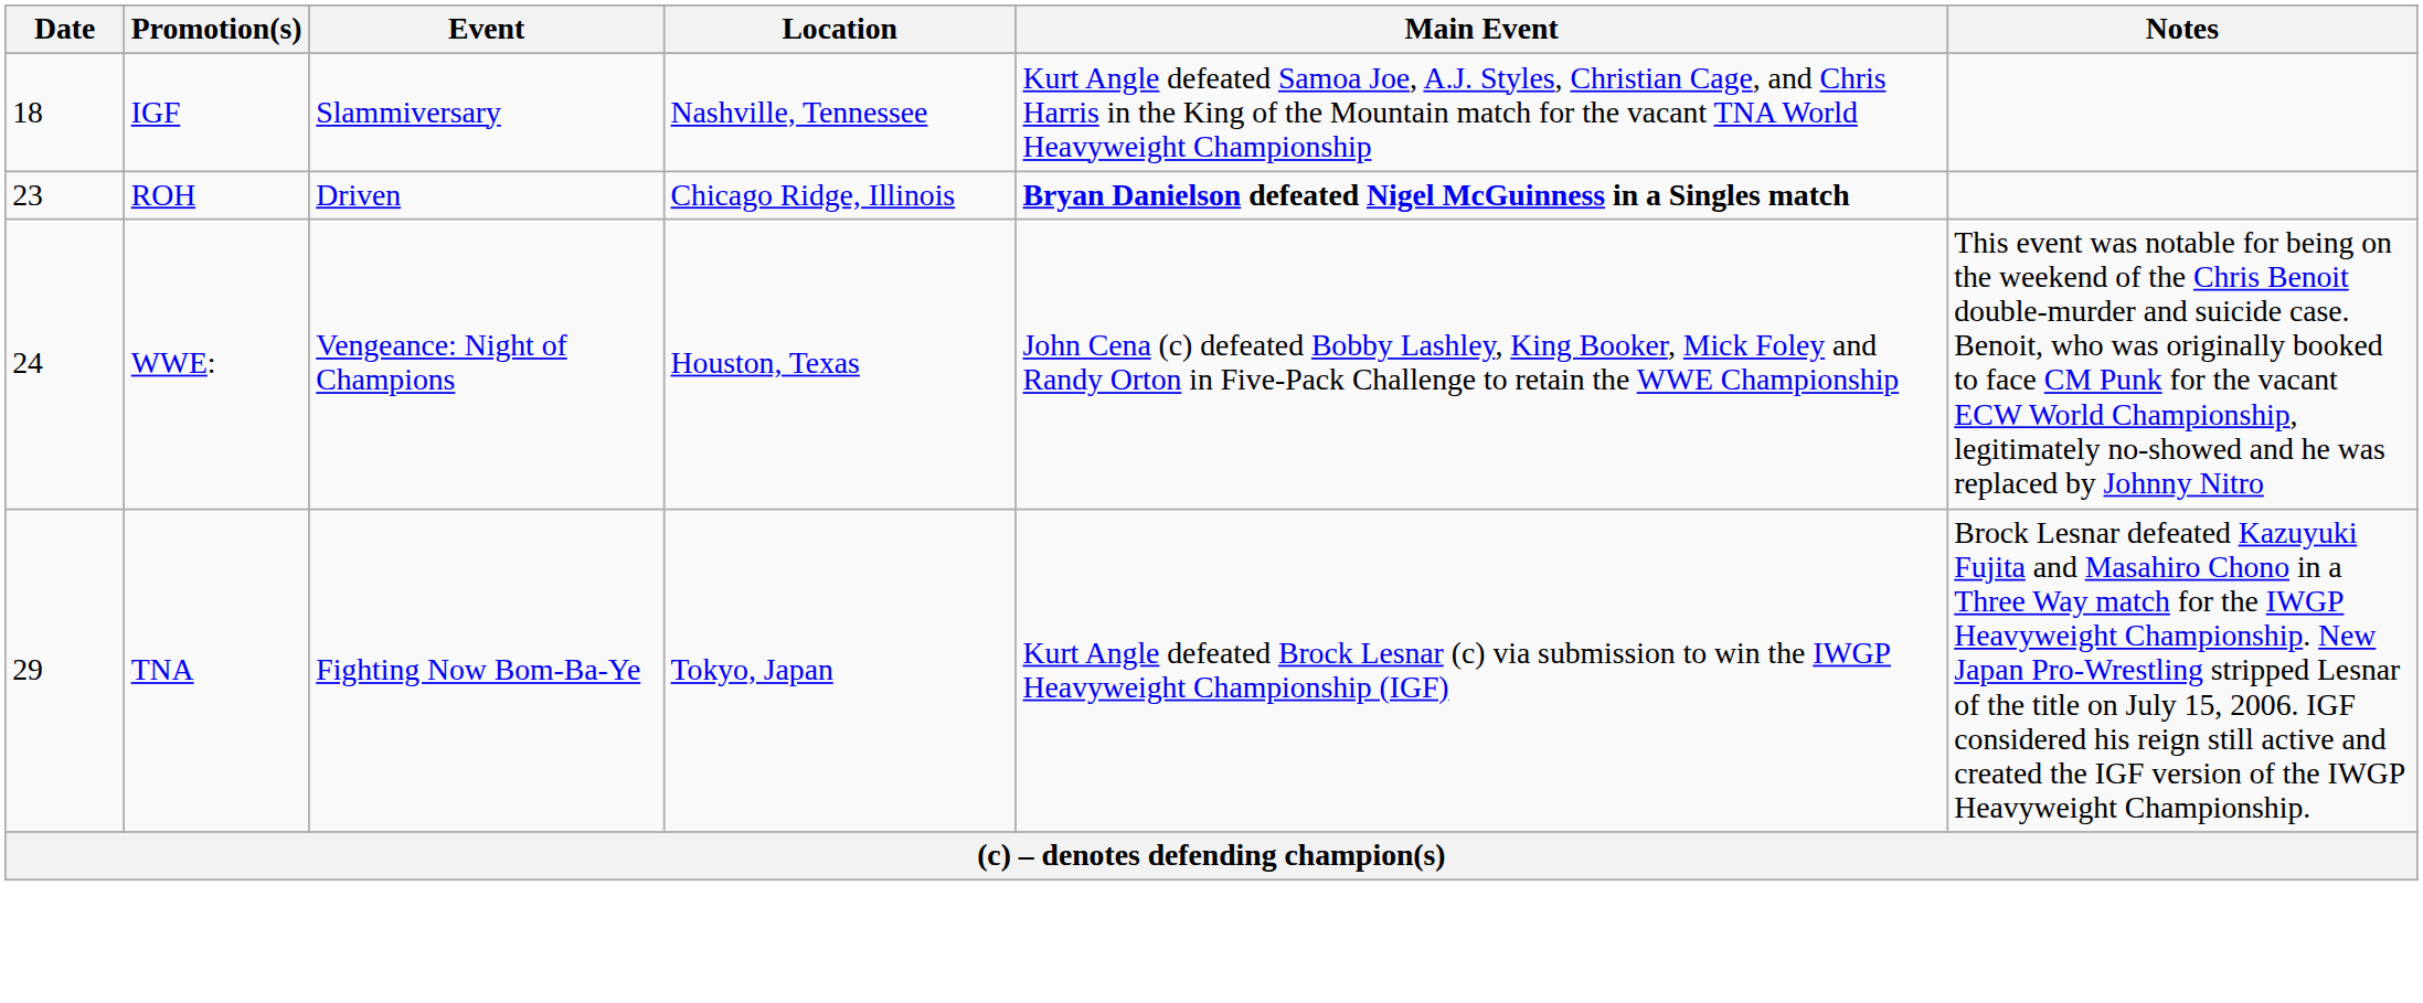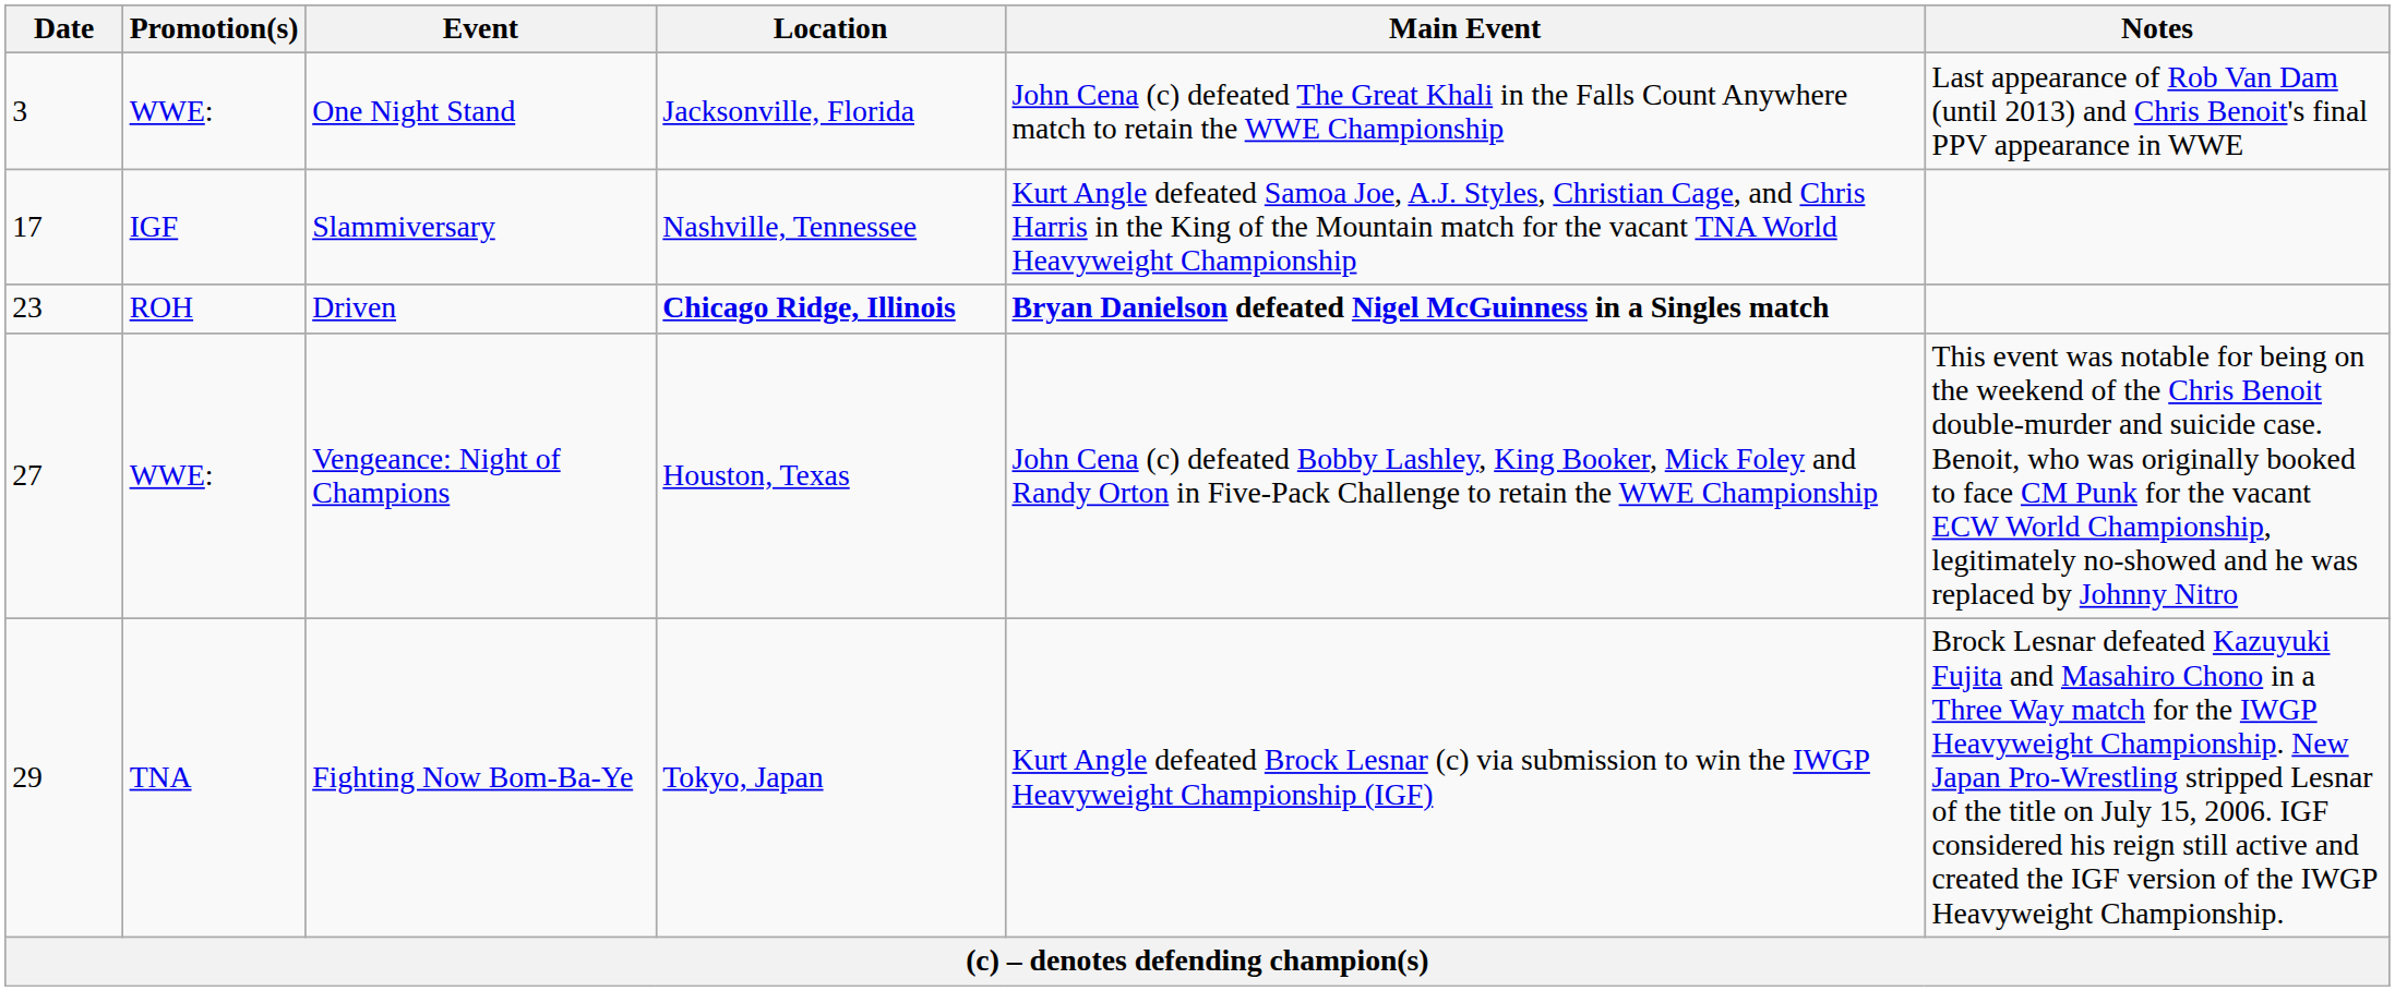 <table class="wikitable" style="width:100%;">
 <tr>
 <th width=5%>Date</th>
 <th width=5%>Promotion(s)</th>
 <th width=15%>Event</th>
 <th width=15%>Location</th>
 <th width=40%>Main Event</th>
 <th width=20%>Notes</th>
 </tr>
 <tr>
-<td>18</td>
+<td>3</td>
+<td><a href='#'>WWE</a>:<br></td>
+<td><a href='#'>One Night Stand</a></td>
+<td><a href='#'>Jacksonville, Florida</a></td>
+<td><a href='#'>John Cena</a> (c) defeated <a href='#'>The Great Khali</a> in the Falls Count Anywhere match to retain the <a href='#'>WWE Championship</a></td>
+<td>Last appearance of <a href='#'>Rob Van Dam</a> (until 2013) and <a href='#'>Chris Benoit</a>'s final PPV appearance in WWE</td>
+</tr>
+<tr>
+<td>17</td>
 <td><a href='#'>IGF</a></td>
 <td><a href='#'>Slammiversary</a></td>
 <td><a href='#'>Nashville, Tennessee</a></td>
 <td><a href='#'>Kurt Angle</a> defeated <a href='#'>Samoa Joe</a>, <a href='#'>A.J. Styles</a>, <a href='#'>Christian Cage</a>, and <a href='#'>Chris Harris</a> in the King of the Mountain match for the vacant <a href='#'>TNA World Heavyweight Championship</a></td>
 <td></td>
 </tr>
 <tr>
 <td>23</td>
 <td><a href='#'>ROH</a></td>
 <td><a href='#'>Driven</a></td>
-<td><a href='#'>Chicago Ridge, Illinois</a></td>
+<td><strong><a href='#'>Chicago Ridge, Illinois</a></strong></td>
 <td><strong><a href='#'>Bryan Danielson</a> defeated <a href='#'>Nigel McGuinness</a> in a Singles match</strong></td>
 <td></td>
 </tr>
 <tr>
-<td>24</td>
+<td>27</td>
 <td><a href='#'>WWE</a>:<br></td>
 <td><a href='#'>Vengeance: Night of Champions</a></td>
 <td><a href='#'>Houston, Texas</a></td>
 <td><a href='#'>John Cena</a> (c) defeated <a href='#'>Bobby Lashley</a>, <a href='#'>King Booker</a>, <a href='#'>Mick Foley</a> and <a href='#'>Randy Orton</a> in Five-Pack Challenge to retain the <a href='#'>WWE Championship</a></td>
 <td>This event was notable for being on the weekend of the <a href='#'>Chris Benoit</a> double-murder and suicide case. Benoit, who was originally booked to face <a href='#'>CM Punk</a> for the vacant <a href='#'>ECW World Championship</a>, legitimately no-showed and he was replaced by <a href='#'>Johnny Nitro</a></td>
 </tr>
 <tr>
 <td>29</td>
 <td><a href='#'>TNA</a></td>
 <td><a href='#'>Fighting Now Bom-Ba-Ye</a></td>
 <td><a href='#'>Tokyo, Japan</a></td>
 <td><a href='#'>Kurt Angle</a> defeated <a href='#'>Brock Lesnar</a> (c) via submission to win the <a href='#'>IWGP Heavyweight Championship (IGF)</a></td>
 <td>Brock Lesnar defeated <a href='#'>Kazuyuki Fujita</a> and <a href='#'>Masahiro Chono</a> in a <a href='#'>Three Way match</a> for the <a href='#'>IWGP Heavyweight Championship</a>. <a href='#'>New Japan Pro-Wrestling</a> stripped Lesnar of the title on July 15, 2006. IGF considered his reign still active and created the IGF version of the IWGP Heavyweight Championship.</td>
 </tr>
 <tr>
 <th colspan="6">(c) – denotes defending champion(s)</th>
 </tr>
 </table>
